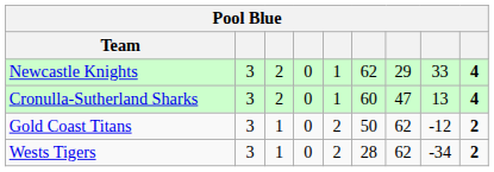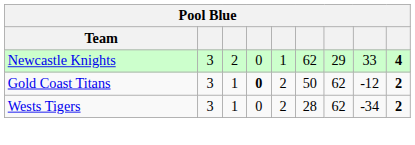 <table class="wikitable" style="text-align:center">
 <tr>
 <th colspan="9"><strong>Pool Blue</strong></th>
 </tr>
 <tr>
 <th width="210">Team</th>
 <th width="20"></th>
 <th width="20"></th>
 <th width="20"></th>
 <th width="20"></th>
 <th width="25"></th>
 <th width="25"></th>
 <th width="30"></th>
 <th width="20"></th>
 </tr>
 <tr style="background: #ccffcc;">
 <td align=left> <a href='#'>Newcastle Knights</a></td>
 <td>3</td>
 <td>2</td>
 <td>0</td>
 <td>1</td>
 <td>62</td>
 <td>29</td>
 <td>33</td>
 <td><strong>4</strong></td>
 </tr>
-<tr style="background: #ccffcc;">
-<td align=left> <a href='#'>Cronulla-Sutherland Sharks</a></td>
-<td>3</td>
-<td>2</td>
-<td>0</td>
-<td>1</td>
-<td>60</td>
-<td>47</td>
-<td>13</td>
-<td><strong>4</strong></td>
-</tr>
 <tr>
 <td align=left> <a href='#'>Gold Coast Titans</a></td>
 <td>3</td>
 <td>1</td>
-<td>0</td>
+<td><strong>0</strong></td>
 <td>2</td>
 <td>50</td>
 <td>62</td>
 <td>-12</td>
 <td><strong>2</strong></td>
 </tr>
 <tr>
 <td align=left> <a href='#'>Wests Tigers</a></td>
 <td>3</td>
 <td>1</td>
 <td>0</td>
 <td>2</td>
 <td>28</td>
 <td>62</td>
 <td>-34</td>
 <td><strong>2</strong></td>
 </tr>
 </table>
